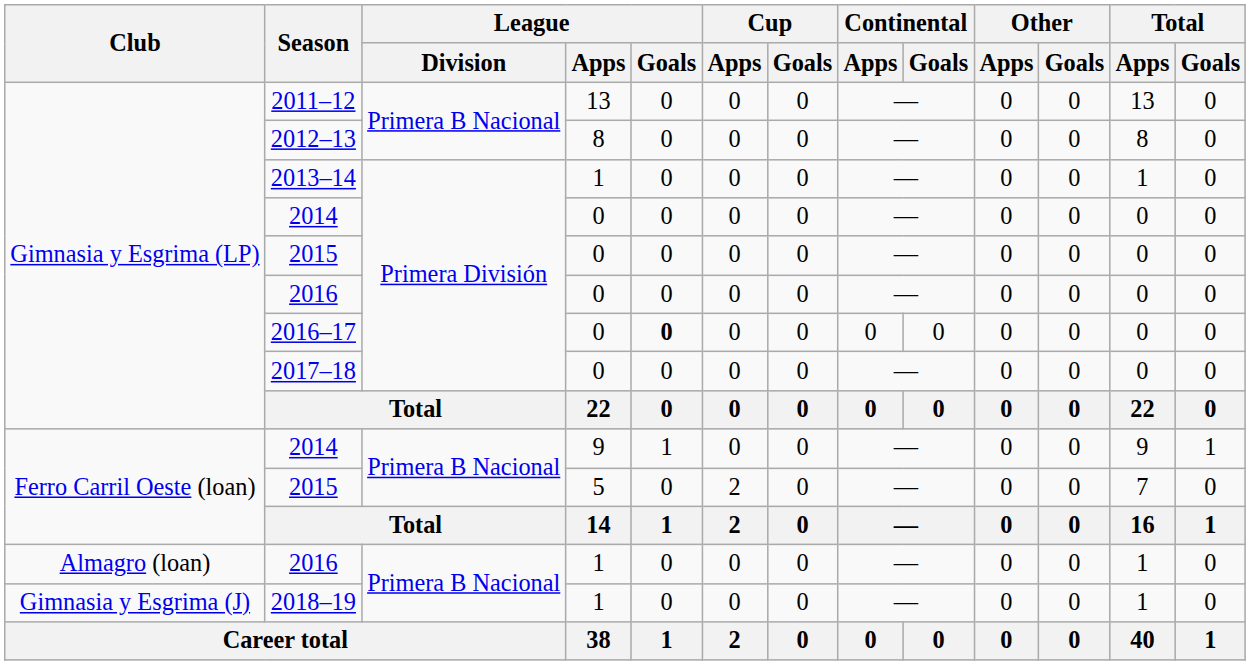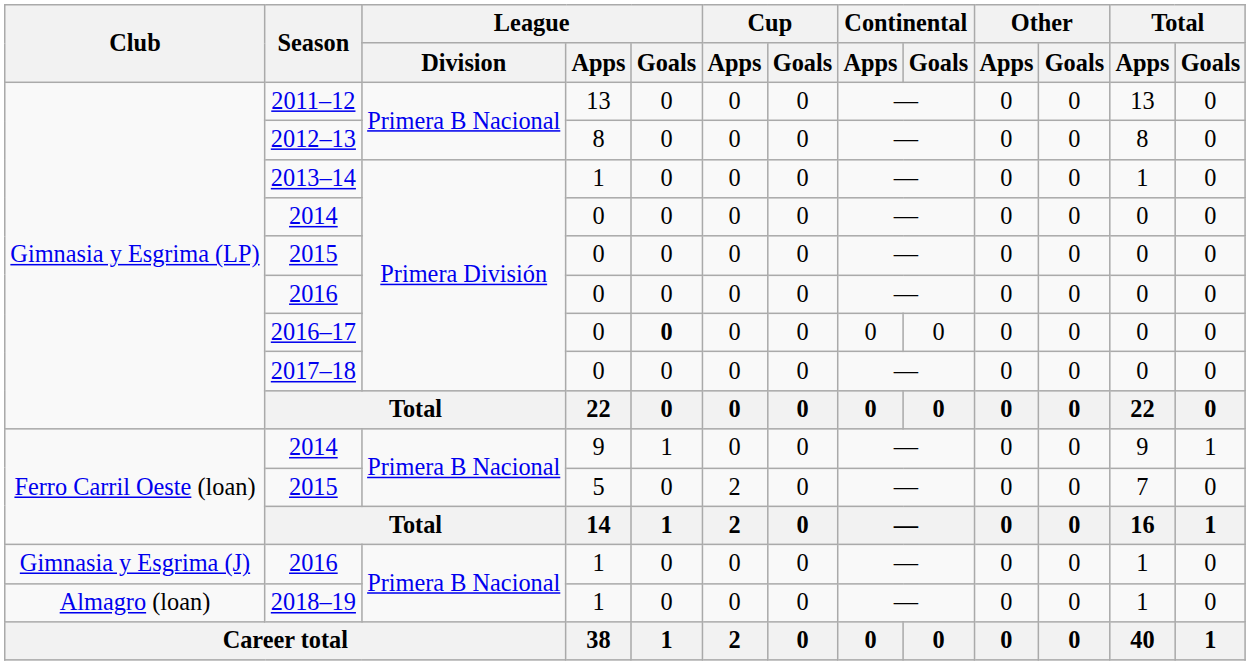 <table class="wikitable" style="text-align:center">
 <tr>
 <th rowspan="2">Club</th>
 <th rowspan="2">Season</th>
 <th colspan="3">League</th>
 <th colspan="2">Cup</th>
 <th colspan="2">Continental</th>
 <th colspan="2">Other</th>
 <th colspan="2">Total</th>
 </tr>
 <tr>
 <th>Division</th>
 <th>Apps</th>
 <th>Goals</th>
 <th>Apps</th>
 <th>Goals</th>
 <th>Apps</th>
 <th>Goals</th>
 <th>Apps</th>
 <th>Goals</th>
 <th>Apps</th>
 <th>Goals</th>
 </tr>
 <tr>
 <td rowspan="9"><a href='#'>Gimnasia y Esgrima (LP)</a></td>
 <td><a href='#'>2011–12</a></td>
 <td rowspan="2"><a href='#'>Primera B Nacional</a></td>
 <td>13</td>
 <td>0</td>
 <td>0</td>
 <td>0</td>
 <td colspan="2">—</td>
 <td>0</td>
 <td>0</td>
 <td>13</td>
 <td>0</td>
 </tr>
 <tr>
 <td><a href='#'>2012–13</a></td>
 <td>8</td>
 <td>0</td>
 <td>0</td>
 <td>0</td>
 <td colspan="2">—</td>
 <td>0</td>
 <td>0</td>
 <td>8</td>
 <td>0</td>
 </tr>
 <tr>
 <td><a href='#'>2013–14</a></td>
 <td rowspan="6"><a href='#'>Primera División</a></td>
 <td>1</td>
 <td>0</td>
 <td>0</td>
 <td>0</td>
 <td colspan="2">—</td>
 <td>0</td>
 <td>0</td>
 <td>1</td>
 <td>0</td>
 </tr>
 <tr>
 <td><a href='#'>2014</a></td>
 <td>0</td>
 <td>0</td>
 <td>0</td>
 <td>0</td>
 <td colspan="2">—</td>
 <td>0</td>
 <td>0</td>
 <td>0</td>
 <td>0</td>
 </tr>
 <tr>
 <td><a href='#'>2015</a></td>
 <td>0</td>
 <td>0</td>
 <td>0</td>
 <td>0</td>
 <td colspan="2">—</td>
 <td>0</td>
 <td>0</td>
 <td>0</td>
 <td>0</td>
 </tr>
 <tr>
 <td><a href='#'>2016</a></td>
 <td>0</td>
 <td>0</td>
 <td>0</td>
 <td>0</td>
 <td colspan="2">—</td>
 <td>0</td>
 <td>0</td>
 <td>0</td>
 <td>0</td>
 </tr>
 <tr>
 <td><a href='#'>2016–17</a></td>
 <td>0</td>
 <td><strong>0</strong></td>
 <td>0</td>
 <td>0</td>
 <td>0</td>
 <td>0</td>
 <td>0</td>
 <td>0</td>
 <td>0</td>
 <td>0</td>
 </tr>
 <tr>
 <td><a href='#'>2017–18</a></td>
 <td>0</td>
 <td>0</td>
 <td>0</td>
 <td>0</td>
 <td colspan="2">—</td>
 <td>0</td>
 <td>0</td>
 <td>0</td>
 <td>0</td>
 </tr>
 <tr>
 <th colspan="2">Total</th>
 <th>22</th>
 <th>0</th>
 <th>0</th>
 <th>0</th>
 <th>0</th>
 <th>0</th>
 <th>0</th>
 <th>0</th>
 <th>22</th>
 <th>0</th>
 </tr>
 <tr>
 <td rowspan="3"><a href='#'>Ferro Carril Oeste</a> (loan)</td>
 <td><a href='#'>2014</a></td>
 <td rowspan="2"><a href='#'>Primera B Nacional</a></td>
 <td>9</td>
 <td>1</td>
 <td>0</td>
 <td>0</td>
 <td colspan="2">—</td>
 <td>0</td>
 <td>0</td>
 <td>9</td>
 <td>1</td>
 </tr>
 <tr>
 <td><a href='#'>2015</a></td>
 <td>5</td>
 <td>0</td>
 <td>2</td>
 <td>0</td>
 <td colspan="2">—</td>
 <td>0</td>
 <td>0</td>
 <td>7</td>
 <td>0</td>
 </tr>
 <tr>
 <th colspan="2">Total</th>
 <th>14</th>
 <th>1</th>
 <th>2</th>
 <th>0</th>
 <th colspan="2">—</th>
 <th>0</th>
 <th>0</th>
 <th>16</th>
 <th>1</th>
 </tr>
 <tr>
-<td rowspan="1"><a href='#'>Almagro</a> (loan)</td>
+<td rowspan="1"><a href='#'>Gimnasia y Esgrima (J)</a></td>
 <td><a href='#'>2016</a></td>
 <td rowspan="2"><a href='#'>Primera B Nacional</a></td>
 <td>1</td>
 <td>0</td>
 <td>0</td>
 <td>0</td>
 <td colspan="2">—</td>
 <td>0</td>
 <td>0</td>
 <td>1</td>
 <td>0</td>
 </tr>
 <tr>
-<td rowspan="1"><a href='#'>Gimnasia y Esgrima (J)</a></td>
+<td rowspan="1"><a href='#'>Almagro</a> (loan)</td>
 <td><a href='#'>2018–19</a></td>
 <td>1</td>
 <td>0</td>
 <td>0</td>
 <td>0</td>
 <td colspan="2">—</td>
 <td>0</td>
 <td>0</td>
 <td>1</td>
 <td>0</td>
 </tr>
 <tr>
 <th colspan="3">Career total</th>
 <th>38</th>
 <th>1</th>
 <th>2</th>
 <th>0</th>
 <th>0</th>
 <th>0</th>
 <th>0</th>
 <th>0</th>
 <th>40</th>
 <th>1</th>
 </tr>
 </table>
